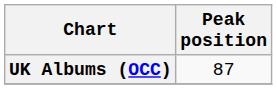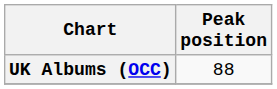 <table class="wikitable plainrowheaders sortable" style="text-align:center;" border="1">
 <tr>
 <th scope="col">Chart</th>
 <th scope="col">Peak<br>position</th>
 </tr>
 <tr>
 <th scope="row">UK Albums (<a href='#'>OCC</a>)</th>
-<td>87</td>
+<td>88</td>
 </tr>
 <tr>
 </tr>
 </table>
